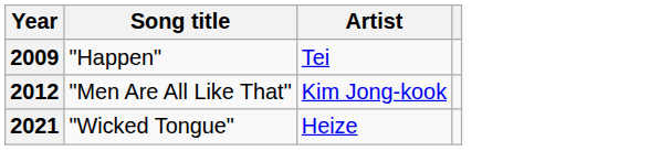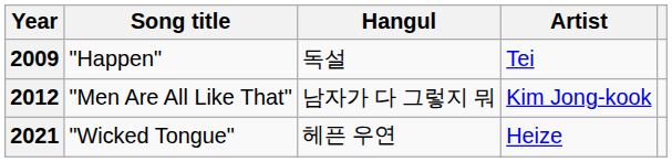 <table class="wikitable plainrowheaders sortable">
 <tr>
 <th scope="col">Year</th>
 <th scope="col">Song title</th>
+<th>Hangul</th>
 <th>Artist</th>
 <th class="unsortable"></th>
 </tr>
 <tr>
 <th scope="row">2009</th>
 <td>"Happen"</td>
+<td>독설</td>
 <td><a href='#'>Tei</a></td>
 <td></td>
 </tr>
 <tr>
 <th scope="row">2012</th>
 <td>"Men Are All Like That"</td>
+<td>남자가 다 그렇지 뭐</td>
 <td><a href='#'>Kim Jong-kook</a></td>
 <td></td>
 </tr>
 <tr>
 <th scope="row">2021</th>
 <td>"Wicked Tongue"</td>
+<td>헤픈 우연</td>
 <td><a href='#'>Heize</a></td>
 <td></td>
 </tr>
 </table>
